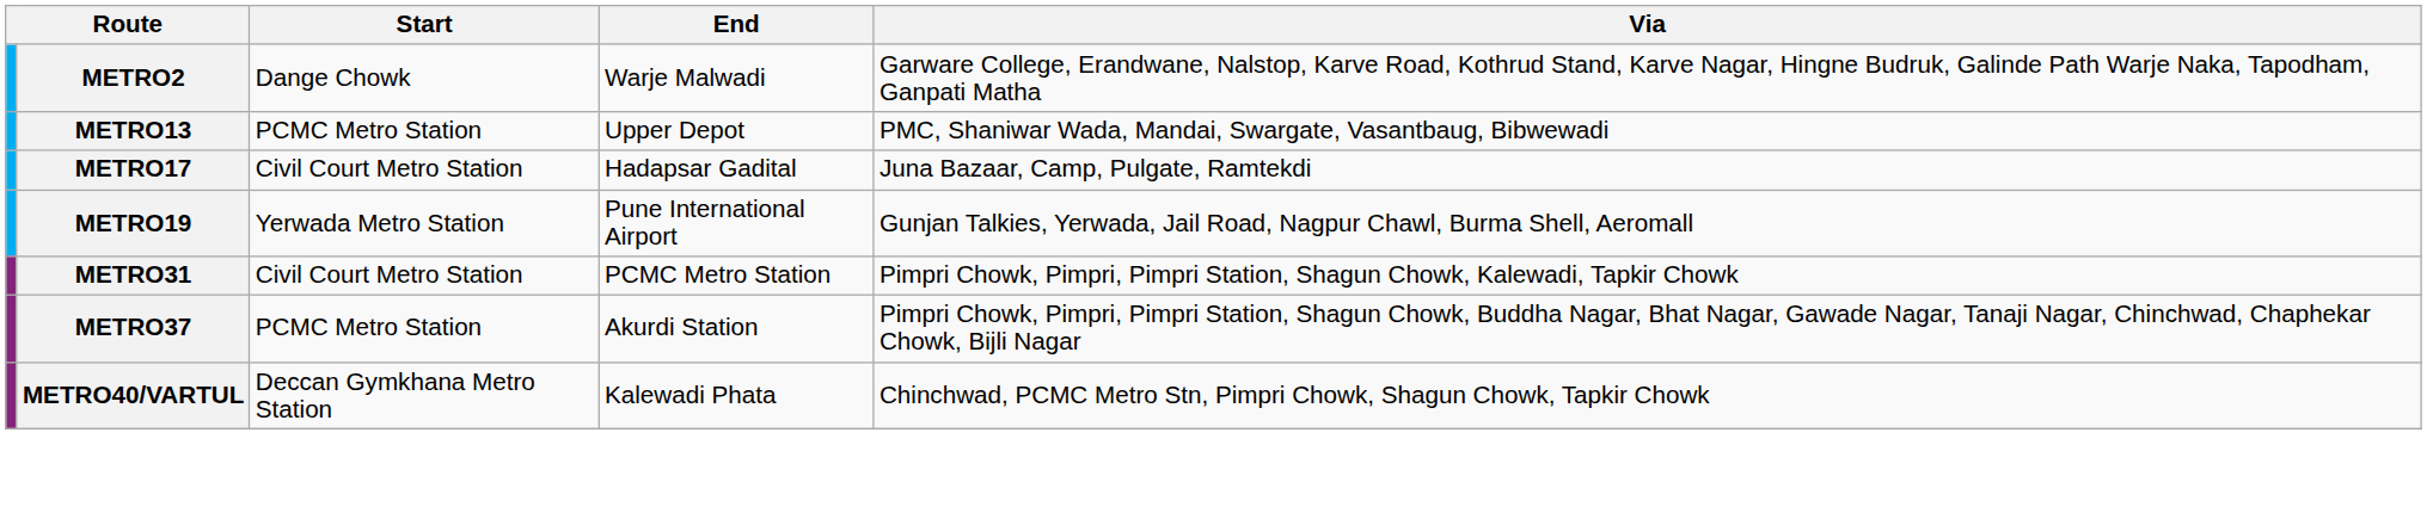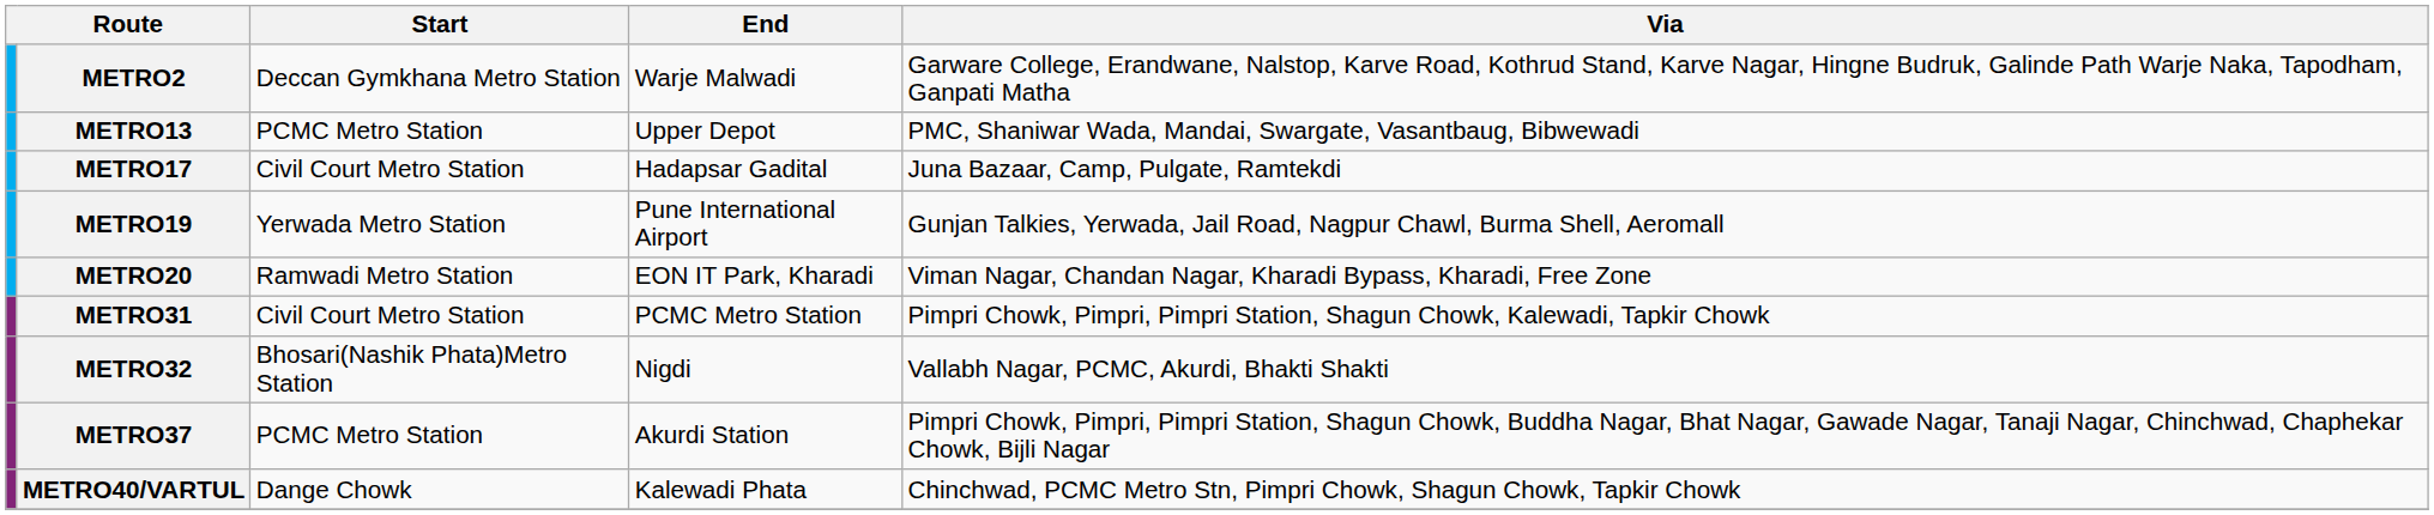 <table class="wikitable sortable">
 <tr>
 <th colspan="2">Route</th>
 <th>Start</th>
 <th>End</th>
 <th>Via</th>
 </tr>
 <tr>
 <td style="background:#00AEEF;"></td>
 <th>METRO2</th>
-<td>Dange Chowk</td>
+<td>Deccan Gymkhana Metro Station</td>
 <td>Warje Malwadi</td>
 <td>Garware College, Erandwane, Nalstop, Karve Road, Kothrud Stand, Karve Nagar, Hingne Budruk, Galinde Path Warje Naka, Tapodham, Ganpati Matha</td>
 </tr>
 <tr>
 <td style="background:#00AEEF;"></td>
 <th>METRO13</th>
 <td>PCMC Metro Station</td>
 <td>Upper Depot</td>
 <td>PMC, Shaniwar Wada, Mandai, Swargate, Vasantbaug, Bibwewadi</td>
 </tr>
 <tr>
 <td style="background:#00AEEF;"></td>
 <th>METRO17</th>
 <td>Civil Court Metro Station</td>
 <td>Hadapsar Gadital</td>
 <td>Juna Bazaar, Camp, Pulgate, Ramtekdi</td>
 </tr>
 <tr>
 <td style="background:#00AEEF;"></td>
 <th>METRO19</th>
 <td>Yerwada Metro Station</td>
 <td>Pune International Airport</td>
 <td>Gunjan Talkies, Yerwada, Jail Road, Nagpur Chawl, Burma Shell, Aeromall</td>
 </tr>
 <tr>
+<td style="background:#00AEEF;"></td>
+<th>METRO20</th>
+<td>Ramwadi Metro Station</td>
+<td>EON IT Park, Kharadi</td>
+<td>Viman Nagar, Chandan Nagar, Kharadi Bypass, Kharadi, Free Zone</td>
+</tr>
+<tr>
 <td style="background:#822478;"></td>
 <th>METRO31</th>
 <td>Civil Court Metro Station</td>
 <td>PCMC Metro Station</td>
 <td>Pimpri Chowk, Pimpri, Pimpri Station, Shagun Chowk, Kalewadi, Tapkir Chowk</td>
+</tr>
+<tr>
+<td style="background:#822478;"></td>
+<th>METRO32</th>
+<td>Bhosari(Nashik Phata)Metro Station</td>
+<td>Nigdi</td>
+<td>Vallabh Nagar, PCMC, Akurdi, Bhakti Shakti</td>
 </tr>
 <tr>
 <td style="background:#822478;"></td>
 <th>METRO37</th>
 <td>PCMC Metro Station</td>
 <td>Akurdi Station</td>
 <td>Pimpri Chowk, Pimpri, Pimpri Station, Shagun Chowk, Buddha Nagar, Bhat Nagar, Gawade Nagar, Tanaji Nagar, Chinchwad, Chaphekar Chowk, Bijli Nagar</td>
 </tr>
 <tr>
 <td style="background:#822478;"></td>
 <th>METRO40/VARTUL</th>
-<td>Deccan Gymkhana Metro Station</td>
+<td>Dange Chowk</td>
 <td>Kalewadi Phata</td>
 <td>Chinchwad, PCMC Metro Stn, Pimpri Chowk, Shagun Chowk, Tapkir Chowk</td>
 </tr>
 <tr>
 </tr>
 </table>
